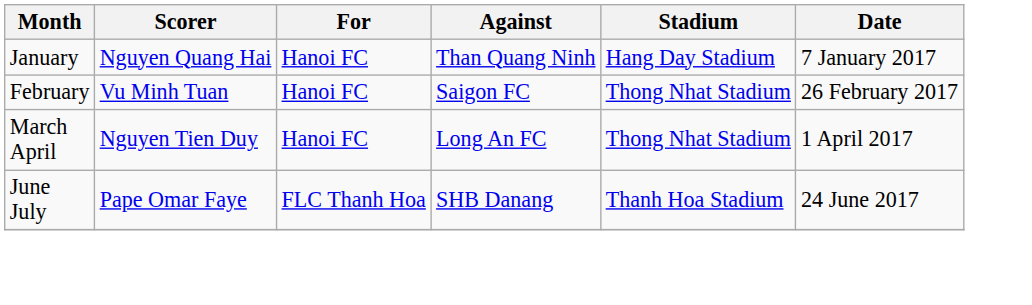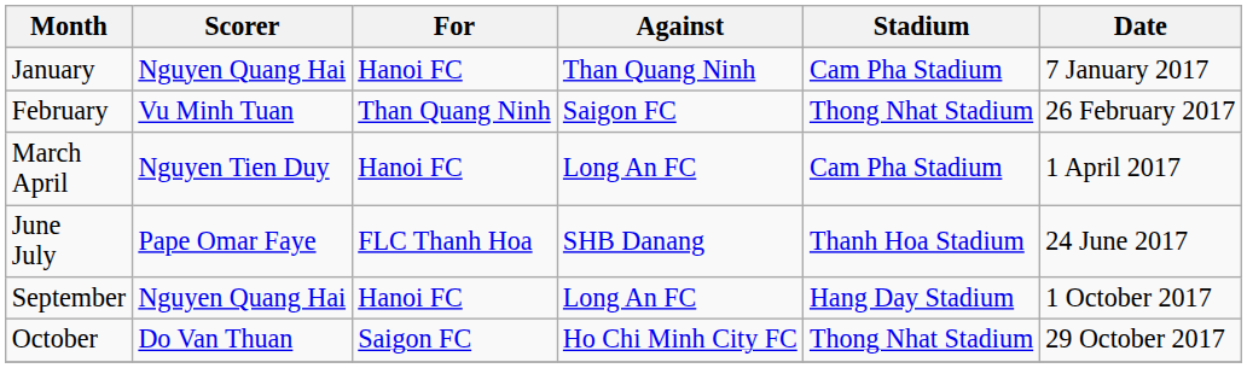 <table class="wikitable sortable">
 <tr>
 <th>Month</th>
 <th>Scorer</th>
 <th>For</th>
 <th>Against</th>
 <th>Stadium</th>
 <th>Date</th>
 </tr>
 <tr>
 <td>January</td>
 <td> <a href='#'>Nguyen Quang Hai</a></td>
 <td><a href='#'>Hanoi FC</a></td>
 <td><a href='#'>Than Quang Ninh</a></td>
-<td><a href='#'>Hang Day Stadium</a></td>
+<td><a href='#'>Cam Pha Stadium</a></td>
 <td>7 January 2017</td>
 </tr>
 <tr>
 <td>February</td>
 <td> <a href='#'>Vu Minh Tuan</a></td>
-<td><a href='#'>Hanoi FC</a></td>
+<td><a href='#'>Than Quang Ninh</a></td>
 <td><a href='#'>Saigon FC</a></td>
 <td><a href='#'>Thong Nhat Stadium</a></td>
 <td>26 February 2017</td>
 </tr>
 <tr>
 <td>March<br>April</td>
 <td> <a href='#'>Nguyen Tien Duy</a></td>
 <td><a href='#'>Hanoi FC</a></td>
 <td><a href='#'>Long An FC</a></td>
-<td><a href='#'>Thong Nhat Stadium</a></td>
+<td><a href='#'>Cam Pha Stadium</a></td>
 <td>1 April 2017</td>
 </tr>
 <tr>
 <td>June<br>July</td>
 <td> <a href='#'>Pape Omar Faye</a></td>
 <td><a href='#'>FLC Thanh Hoa</a></td>
 <td><a href='#'>SHB Danang</a></td>
 <td><a href='#'>Thanh Hoa Stadium</a></td>
 <td>24 June 2017</td>
 </tr>
 <tr>
+<td>September</td>
+<td> <a href='#'>Nguyen Quang Hai</a></td>
+<td><a href='#'>Hanoi FC</a></td>
+<td><a href='#'>Long An FC</a></td>
+<td><a href='#'>Hang Day Stadium</a></td>
+<td>1 October 2017</td>
+</tr>
+<tr>
+<td>October</td>
+<td> <a href='#'>Do Van Thuan</a></td>
+<td><a href='#'>Saigon FC</a></td>
+<td><a href='#'>Ho Chi Minh City FC</a></td>
+<td><a href='#'>Thong Nhat Stadium</a></td>
+<td>29 October 2017</td>
+</tr>
+<tr>
 </tr>
 </table>
